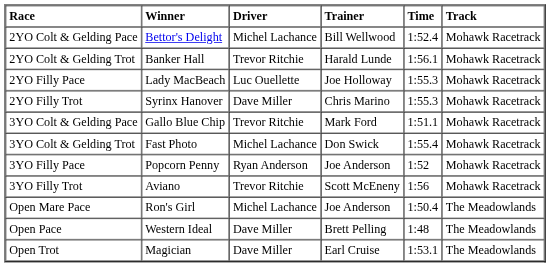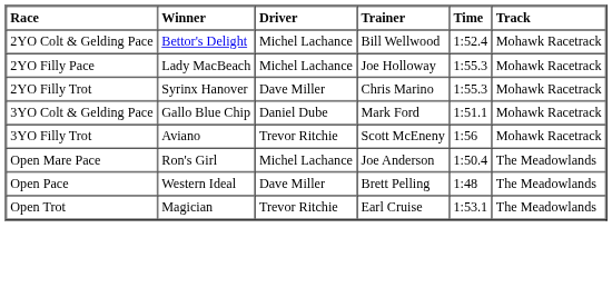 <table cellspacing="0" cellpadding="4" border="2">
 <tr>
 <td><strong>Race</strong></td>
 <td><strong>Winner</strong></td>
 <td><strong>Driver</strong></td>
 <td><strong>Trainer</strong></td>
 <td><strong>Time</strong></td>
 <td><strong>Track</strong></td>
 </tr>
 <tr>
 <td>2YO Colt & Gelding Pace</td>
 <td><a href='#'>Bettor's Delight</a></td>
 <td>Michel Lachance</td>
 <td>Bill Wellwood</td>
 <td>1:52.4</td>
 <td>Mohawk Racetrack</td>
 </tr>
 <tr>
-<td>2YO Colt & Gelding Trot</td>
-<td>Banker Hall</td>
-<td>Trevor Ritchie</td>
-<td>Harald Lunde</td>
-<td>1:56.1</td>
-<td>Mohawk Racetrack</td>
-</tr>
-<tr>
 <td>2YO Filly Pace</td>
 <td>Lady MacBeach</td>
-<td>Luc Ouellette</td>
+<td>Michel Lachance</td>
 <td>Joe Holloway</td>
 <td>1:55.3</td>
 <td>Mohawk Racetrack</td>
 </tr>
 <tr>
 <td>2YO Filly Trot</td>
 <td>Syrinx Hanover</td>
 <td>Dave Miller</td>
 <td>Chris Marino</td>
 <td>1:55.3</td>
 <td>Mohawk Racetrack</td>
 </tr>
 <tr>
 <td>3YO Colt & Gelding Pace</td>
 <td>Gallo Blue Chip</td>
-<td>Trevor Ritchie</td>
+<td>Daniel Dube</td>
 <td>Mark Ford</td>
 <td>1:51.1</td>
-<td>Mohawk Racetrack</td>
-</tr>
-<tr>
-<td>3YO Colt & Gelding Trot</td>
-<td>Fast Photo</td>
-<td>Michel Lachance</td>
-<td>Don Swick</td>
-<td>1:55.4</td>
-<td>Mohawk Racetrack</td>
-</tr>
-<tr>
-<td>3YO Filly Pace</td>
-<td>Popcorn Penny</td>
-<td>Ryan Anderson</td>
-<td>Joe Anderson</td>
-<td>1:52</td>
 <td>Mohawk Racetrack</td>
 </tr>
 <tr>
 <td>3YO Filly Trot</td>
 <td>Aviano</td>
 <td>Trevor Ritchie</td>
 <td>Scott McEneny</td>
 <td>1:56</td>
 <td>Mohawk Racetrack</td>
 </tr>
 <tr>
 <td>Open Mare Pace</td>
 <td>Ron's Girl</td>
 <td>Michel Lachance</td>
 <td>Joe Anderson</td>
 <td>1:50.4</td>
 <td>The Meadowlands</td>
 </tr>
 <tr>
 <td>Open Pace</td>
 <td>Western Ideal</td>
 <td>Dave Miller</td>
 <td>Brett Pelling</td>
 <td>1:48</td>
 <td>The Meadowlands</td>
 </tr>
 <tr>
 <td>Open Trot</td>
 <td>Magician</td>
-<td>Dave Miller</td>
+<td>Trevor Ritchie</td>
 <td>Earl Cruise</td>
 <td>1:53.1</td>
 <td>The Meadowlands</td>
 </tr>
 </table>
